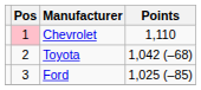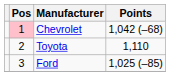 <table class="wikitable" style="font-size: 95%;">
 <tr>
 <th></th>
 <th>Pos</th>
 <th>Manufacturer</th>
 <th>Points</th>
 </tr>
 <tr>
 <td align="left"></td>
 <td style="background: pink; text-align:center;">1</td>
 <td><a href='#'>Chevrolet</a></td>
-<td style="text-align:center;">1,110</td>
+<td style="text-align:center;">1,042 (–68)</td>
 </tr>
 <tr>
 <td align="left"></td>
 <td style="text-align:center;">2</td>
 <td><a href='#'>Toyota</a></td>
-<td style="text-align:center;">1,042 (–68)</td>
+<td style="text-align:center;">1,110</td>
 </tr>
 <tr>
 <td align="left"></td>
 <td style="text-align:center;">3</td>
 <td><a href='#'>Ford</a></td>
 <td style="text-align:center;">1,025 (–85)</td>
 </tr>
 <tr class="sortbottom">
 </tr>
 </table>
